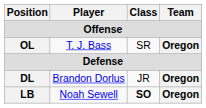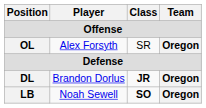 <table class="wikitable mw-collapsible mw-collapsed">
 <tr>
 <th>Position</th>
 <th>Player</th>
 <th>Class</th>
 <th>Team</th>
 </tr>
 <tr>
 <td colspan="4" style="text-align:center; background:#ddd;"><strong>Offense</strong></td>
 </tr>
 <tr style="text-align:center;">
 <th rowspan="1">OL</th>
-<td><a href='#'>T. J. Bass</a></td>
+<td><a href='#'>Alex Forsyth</a></td>
 <td>SR</td>
 <th style=>Oregon</th>
 </tr>
 <tr>
 <td colspan="4" style="text-align:center; background:#ddd;"><strong>Defense</strong></td>
 </tr>
 <tr style="text-align:center;">
 <th rowspan="1">DL</th>
 <td><a href='#'>Brandon Dorlus</a></td>
-<td>JR</td>
+<td><strong>JR</strong></td>
 <th style=>Oregon</th>
 </tr>
 <tr style="text-align:center;">
 <th rowspan="1">LB</th>
 <td><a href='#'>Noah Sewell</a></td>
 <td><strong>SO</strong></td>
 <th style=>Oregon</th>
 </tr>
 </table>
